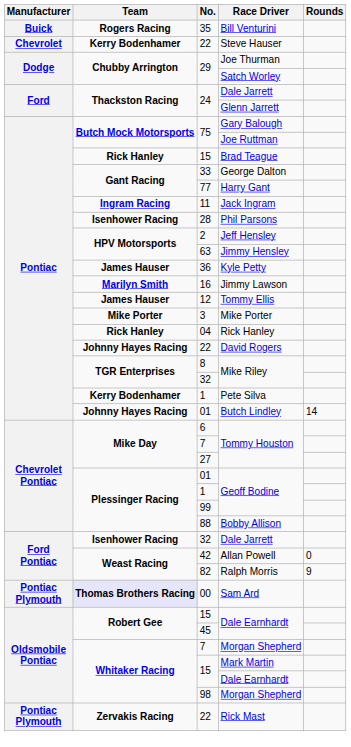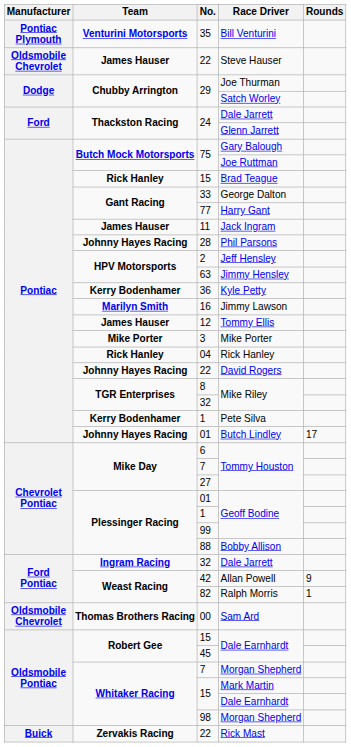 <table class="wikitable">
 <tr>
 <th>Manufacturer</th>
 <th>Team</th>
 <th>No.</th>
 <th>Race Driver</th>
 <th>Rounds</th>
 </tr>
 <tr>
-<th><a href='#'>Buick</a></th>
-<td style="text-align:center;"><strong>Rogers Racing</strong></td>
+<th><a href='#'>Pontiac</a><br><a href='#'>Plymouth</a></th>
+<td style="text-align:center;"><strong><a href='#'>Venturini Motorsports</a></strong></td>
 <td>35</td>
 <td><a href='#'>Bill Venturini</a></td>
 <td></td>
 </tr>
 <tr>
-<th><a href='#'>Chevrolet</a></th>
-<td style="text-align:center;"><strong>Kerry Bodenhamer</strong></td>
+<th><a href='#'>Oldsmobile</a><br><a href='#'>Chevrolet</a></th>
+<td style="text-align:center;"><strong>James Hauser</strong></td>
 <td>22</td>
 <td>Steve Hauser</td>
 <td></td>
 </tr>
 <tr>
 <th rowspan="2"><a href='#'>Dodge</a></th>
 <td rowspan="2" style="text-align:center;"><strong>Chubby Arrington</strong></td>
 <td rowspan="2">29</td>
 <td>Joe Thurman</td>
 <td></td>
 </tr>
 <tr>
 <td><a href='#'>Satch Worley</a></td>
 <td></td>
 </tr>
 <tr>
 <th rowspan="2"><a href='#'>Ford</a></th>
 <td rowspan="2" style="text-align:center;"><strong>Thackston Racing</strong></td>
 <td rowspan="2">24</td>
 <td><a href='#'>Dale Jarrett</a></td>
 <td></td>
 </tr>
 <tr>
 <td><a href='#'>Glenn Jarrett</a></td>
 <td></td>
 </tr>
 <tr>
 <th rowspan="19"><a href='#'>Pontiac</a></th>
 <td rowspan="2" style="text-align:center;"><strong><a href='#'>Butch Mock Motorsports</a></strong></td>
 <td rowspan="2">75</td>
 <td><a href='#'>Gary Balough</a></td>
 <td></td>
 </tr>
 <tr>
 <td><a href='#'>Joe Ruttman</a></td>
 <td></td>
 </tr>
 <tr>
 <td style="text-align:center;"><strong>Rick Hanley</strong></td>
 <td>15</td>
 <td><a href='#'>Brad Teague</a></td>
 <td></td>
 </tr>
 <tr>
 <td rowspan="2" style="text-align:center;"><strong>Gant Racing</strong></td>
 <td>33</td>
 <td>George Dalton</td>
 <td></td>
 </tr>
 <tr>
 <td>77</td>
 <td><a href='#'>Harry Gant</a></td>
 <td></td>
 </tr>
 <tr>
-<td style="text-align:center;"><strong><a href='#'>Ingram Racing</a></strong></td>
+<td style="text-align:center;"><strong>James Hauser</strong></td>
 <td>11</td>
 <td><a href='#'>Jack Ingram</a></td>
 <td></td>
 </tr>
 <tr>
-<td style="text-align:center;"><strong>Isenhower Racing</strong></td>
+<td style="text-align:center;"><strong>Johnny Hayes Racing</strong></td>
 <td>28</td>
 <td><a href='#'>Phil Parsons</a></td>
 <td></td>
 </tr>
 <tr>
 <td rowspan="2" style="text-align:center;"><strong>HPV Motorsports</strong></td>
 <td>2</td>
 <td><a href='#'>Jeff Hensley</a></td>
 <td></td>
 </tr>
 <tr>
 <td>63</td>
 <td><a href='#'>Jimmy Hensley</a></td>
 <td></td>
 </tr>
 <tr>
-<td style="text-align:center;"><strong>James Hauser</strong></td>
+<td style="text-align:center;"><strong>Kerry Bodenhamer</strong></td>
 <td>36</td>
 <td><a href='#'>Kyle Petty</a></td>
 <td></td>
 </tr>
 <tr>
 <td style="text-align:center;"><strong><a href='#'>Marilyn Smith</a></strong></td>
 <td>16</td>
 <td>Jimmy Lawson</td>
 <td></td>
 </tr>
 <tr>
 <td style="text-align:center;"><strong>James Hauser</strong></td>
 <td>12</td>
 <td><a href='#'>Tommy Ellis</a></td>
 <td></td>
 </tr>
 <tr>
 <td style="text-align:center;"><strong>Mike Porter</strong></td>
 <td>3</td>
 <td>Mike Porter</td>
 <td></td>
 </tr>
 <tr>
 <td style="text-align:center;"><strong>Rick Hanley</strong></td>
 <td>04</td>
 <td>Rick Hanley</td>
 <td></td>
 </tr>
 <tr>
 <td style="text-align:center;"><strong>Johnny Hayes Racing</strong></td>
 <td>22</td>
 <td><a href='#'>David Rogers</a></td>
 <td></td>
 </tr>
 <tr>
 <td rowspan="2" style="text-align:center;"><strong>TGR Enterprises</strong></td>
 <td>8</td>
 <td rowspan="2">Mike Riley</td>
 <td></td>
 </tr>
 <tr>
 <td>32</td>
 <td></td>
 </tr>
 <tr>
 <td style="text-align:center;"><strong>Kerry Bodenhamer</strong></td>
 <td>1</td>
 <td>Pete Silva</td>
 <td></td>
 </tr>
 <tr>
 <td style="text-align:center;"><strong>Johnny Hayes Racing</strong></td>
 <td>01</td>
 <td><a href='#'>Butch Lindley</a></td>
-<td>14</td>
+<td>17</td>
 </tr>
 <tr>
 <th rowspan="7"><a href='#'>Chevrolet</a><br><a href='#'>Pontiac</a></th>
 <td rowspan="3" style="text-align:center;"><strong>Mike Day</strong></td>
 <td>6</td>
 <td rowspan="3"><a href='#'>Tommy Houston</a></td>
 <td></td>
 </tr>
 <tr>
 <td>7</td>
 <td></td>
 </tr>
 <tr>
 <td>27</td>
 <td></td>
 </tr>
 <tr>
 <td rowspan="4" style="text-align:center;"><strong>Plessinger Racing</strong></td>
 <td>01</td>
 <td rowspan="3"><a href='#'>Geoff Bodine</a></td>
 <td></td>
 </tr>
 <tr>
 <td>1</td>
 <td></td>
 </tr>
 <tr>
 <td>99</td>
 <td></td>
 </tr>
 <tr>
 <td>88</td>
 <td><a href='#'>Bobby Allison</a></td>
 <td></td>
 </tr>
 <tr>
 <th rowspan="3"><a href='#'>Ford</a><br><a href='#'>Pontiac</a></th>
-<td style="text-align:center;"><strong>Isenhower Racing</strong></td>
+<td style="text-align:center;"><strong><a href='#'>Ingram Racing</a></strong></td>
 <td>32</td>
 <td><a href='#'>Dale Jarrett</a></td>
 <td></td>
 </tr>
 <tr>
 <td rowspan="2" style="text-align:center;"><strong>Weast Racing</strong></td>
 <td>42</td>
 <td>Allan Powell</td>
-<td>0</td>
+<td>9</td>
 </tr>
 <tr>
 <td>82</td>
 <td>Ralph Morris</td>
-<td>9</td>
+<td>1</td>
 </tr>
 <tr>
-<th><a href='#'>Pontiac</a><br><a href='#'>Plymouth</a></th>
-<td style="background: lavender; text-align:center;"><strong>Thomas Brothers Racing</strong></td>
+<th><a href='#'>Oldsmobile</a><br><a href='#'>Chevrolet</a></th>
+<td style="text-align:center;"><strong>Thomas Brothers Racing</strong></td>
 <td>00</td>
 <td><a href='#'>Sam Ard</a></td>
 <td></td>
 </tr>
 <tr>
 <th rowspan="6"><a href='#'>Oldsmobile</a><br><a href='#'>Pontiac</a></th>
 <td rowspan="2" style="text-align:center;"><strong>Robert Gee</strong></td>
 <td>15</td>
 <td rowspan="2"><a href='#'>Dale Earnhardt</a></td>
 <td></td>
 </tr>
 <tr>
 <td>45</td>
 <td></td>
 </tr>
 <tr>
 <td rowspan="4" style="text-align:center;"><strong><a href='#'>Whitaker Racing</a></strong></td>
 <td>7</td>
 <td><a href='#'>Morgan Shepherd</a></td>
 <td></td>
 </tr>
 <tr>
 <td rowspan="2">15</td>
 <td><a href='#'>Mark Martin</a></td>
 <td></td>
 </tr>
 <tr>
 <td><a href='#'>Dale Earnhardt</a></td>
 <td></td>
 </tr>
 <tr>
 <td>98</td>
 <td><a href='#'>Morgan Shepherd</a></td>
 <td></td>
 </tr>
 <tr>
-<th><a href='#'>Pontiac</a><br><a href='#'>Plymouth</a></th>
+<th><a href='#'>Buick</a></th>
 <td style="text-align:center;"><strong>Zervakis Racing</strong></td>
 <td>22</td>
 <td><a href='#'>Rick Mast</a></td>
 <td></td>
 </tr>
 </table>
